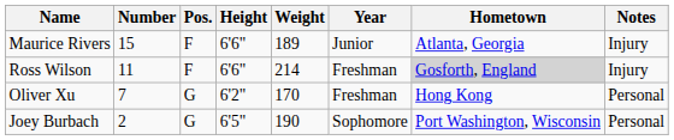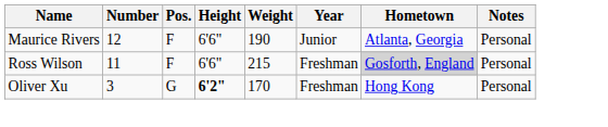 <table class="wikitable sortable" border="1">
 <tr>
 <th>Name</th>
 <th>Number</th>
 <th>Pos.</th>
 <th>Height</th>
 <th>Weight</th>
 <th>Year</th>
 <th>Hometown</th>
 <th class="unsortable">Notes</th>
 </tr>
 <tr>
 <td>Maurice Rivers</td>
-<td>15</td>
+<td>12</td>
 <td>F</td>
 <td>6'6"</td>
-<td>189</td>
+<td>190</td>
 <td>Junior</td>
 <td><a href='#'>Atlanta</a>, <a href='#'>Georgia</a></td>
-<td>Injury</td>
+<td>Personal</td>
 </tr>
 <tr>
 <td>Ross Wilson</td>
 <td>11</td>
 <td>F</td>
 <td>6'6"</td>
-<td>214</td>
+<td>215</td>
 <td>Freshman</td>
 <td style="background: lightgrey;"><a href='#'>Gosforth</a>, <a href='#'>England</a></td>
-<td>Injury</td>
+<td>Personal</td>
 </tr>
 <tr>
 <td>Oliver Xu</td>
-<td>7</td>
+<td>3</td>
 <td>G</td>
-<td>6'2"</td>
+<td><strong>6'2"</strong></td>
 <td>170</td>
 <td>Freshman</td>
 <td><a href='#'>Hong Kong</a></td>
 <td>Personal</td>
 </tr>
-<tr>
-<td>Joey Burbach</td>
-<td>2</td>
-<td>G</td>
-<td>6'5"</td>
-<td>190</td>
-<td>Sophomore</td>
-<td><a href='#'>Port Washington</a>, <a href='#'>Wisconsin</a></td>
-<td>Personal</td>
-</tr>
 </table>
